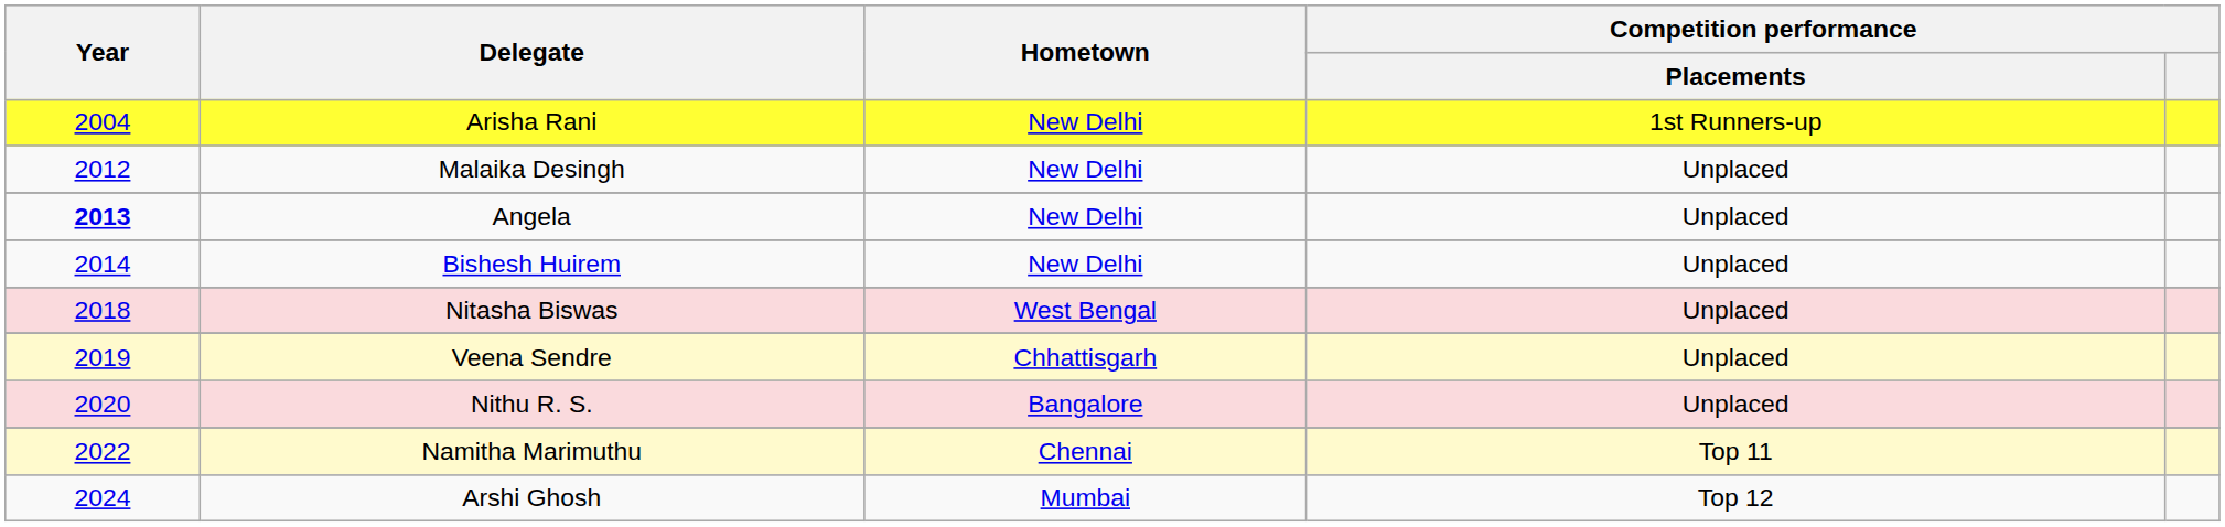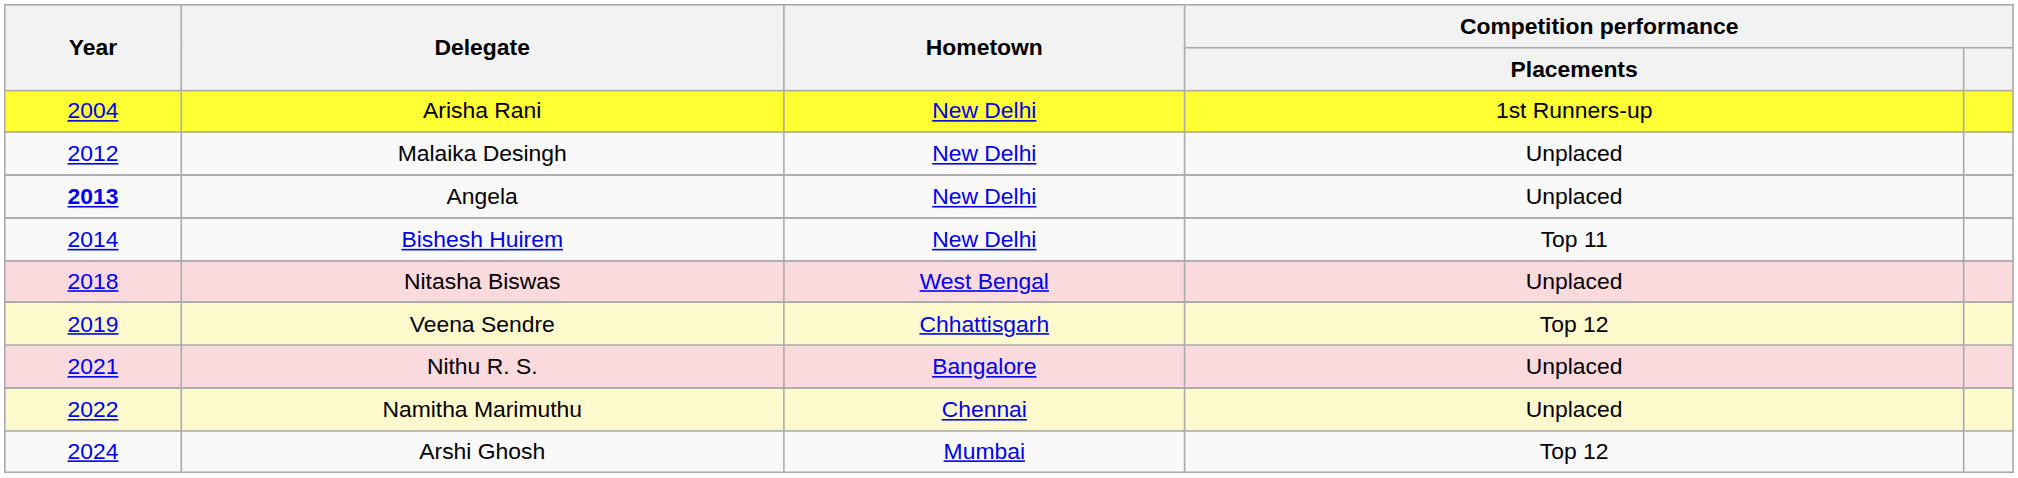 <table class="wikitable" style="text-align:center; line-height:20px; font-size:90%; width:100%;">
 <tr>
 <th rowspan="2">Year</th>
 <th rowspan="2">Delegate</th>
 <th rowspan="2">Hometown</th>
 <th colspan="2">Competition performance</th>
 </tr>
 <tr>
 <th>Placements</th>
 <th></th>
 </tr>
 <tr style="background-color:#FFFF33">
 <td><a href='#'>2004</a></td>
 <td>Arisha Rani</td>
 <td><a href='#'>New Delhi</a></td>
 <td>1st Runners-up</td>
 <td style="background:;"></td>
 </tr>
 <tr>
 <td><a href='#'>2012</a></td>
 <td>Malaika Desingh</td>
 <td><a href='#'>New Delhi</a></td>
 <td>Unplaced</td>
 <td></td>
 </tr>
 <tr>
 </tr>
 <tr>
 <td><strong><a href='#'>2013</a></strong></td>
 <td>Angela</td>
 <td><a href='#'>New Delhi</a></td>
 <td>Unplaced</td>
 <td></td>
 </tr>
 <tr>
 </tr>
 <tr>
 <td><a href='#'>2014</a></td>
 <td><a href='#'>Bishesh Huirem</a></td>
 <td><a href='#'>New Delhi</a></td>
-<td>Unplaced</td>
+<td>Top 11</td>
 <td></td>
 </tr>
 <tr>
 </tr>
 <tr style="background-color:#FADADD">
 <td><a href='#'>2018</a></td>
 <td>Nitasha Biswas</td>
 <td><a href='#'>West Bengal</a></td>
 <td>Unplaced</td>
 <td style="background:;"></td>
 </tr>
 <tr>
 </tr>
 <tr style="background-color:#FFFACD">
 <td><a href='#'>2019</a></td>
 <td>Veena Sendre</td>
 <td><a href='#'>Chhattisgarh</a></td>
-<td>Unplaced</td>
+<td>Top 12</td>
 <td style="background:;"></td>
 </tr>
 <tr style="background-color:#FADADD">
-<td><a href='#'>2020</a></td>
+<td><a href='#'>2021</a></td>
 <td>Nithu R. S.</td>
 <td><a href='#'>Bangalore</a></td>
 <td>Unplaced</td>
 <td style="background:;"></td>
 </tr>
 <tr>
 </tr>
 <tr style="background-color:#FFFACD">
 <td><a href='#'>2022</a></td>
 <td>Namitha Marimuthu</td>
 <td><a href='#'>Chennai</a></td>
-<td>Top 11</td>
+<td>Unplaced</td>
 <td style="background:;"></td>
 </tr>
 <tr>
 <td><a href='#'>2024</a></td>
 <td>Arshi Ghosh</td>
 <td><a href='#'>Mumbai</a></td>
 <td>Top 12</td>
 <td></td>
 </tr>
 </table>
